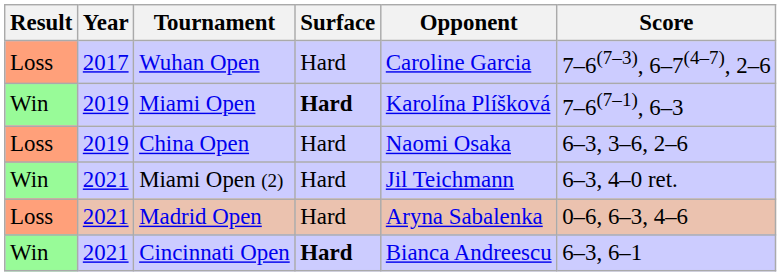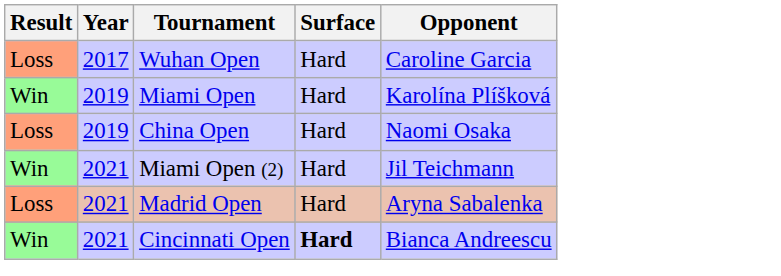 <table class="sortable wikitable">
 <tr>
 <th>Result</th>
 <th>Year</th>
 <th>Tournament</th>
 <th>Surface</th>
 <th>Opponent</th>
-<th class="unsortable">Score</th>
 </tr>
 <tr bgcolor=CCCCFF>
 <td style="background:#FFA07A;">Loss</td>
 <td><a href='#'>2017</a></td>
 <td><a href='#'>Wuhan Open</a></td>
 <td>Hard</td>
 <td> <a href='#'>Caroline Garcia</a></td>
-<td>7–6<sup>(7–3)</sup>, 6–7<sup>(4–7)</sup>, 2–6</td>
 </tr>
 <tr bgcolor=CCCCFF>
 <td bgcolor=98FB98>Win</td>
 <td><a href='#'>2019</a></td>
 <td><a href='#'>Miami Open</a></td>
-<td><strong>Hard</strong></td>
+<td>Hard</td>
 <td> <a href='#'>Karolína Plíšková</a></td>
-<td>7–6<sup>(7–1)</sup>, 6–3</td>
 </tr>
 <tr bgcolor=CCCCFF>
 <td bgcolor=FFA07A>Loss</td>
 <td><a href='#'>2019</a></td>
 <td><a href='#'>China Open</a></td>
 <td>Hard</td>
 <td> <a href='#'>Naomi Osaka</a></td>
-<td>6–3, 3–6, 2–6</td>
 </tr>
 <tr bgcolor=CCCCFF>
 <td bgcolor=98FB98>Win</td>
 <td><a href='#'>2021</a></td>
 <td>Miami Open <small>(2)</small></td>
 <td>Hard</td>
 <td> <a href='#'>Jil Teichmann</a></td>
-<td>6–3, 4–0 ret.</td>
 </tr>
 <tr bgcolor=EBC2AF>
 <td style="background:#ffa07a;">Loss</td>
 <td><a href='#'>2021</a></td>
 <td><a href='#'>Madrid Open</a></td>
 <td>Hard</td>
 <td> <a href='#'>Aryna Sabalenka</a></td>
-<td>0–6, 6–3, 4–6</td>
 </tr>
 <tr bgcolor=CCCCFF>
 <td bgcolor=98FB98>Win</td>
 <td><a href='#'>2021</a></td>
 <td><a href='#'>Cincinnati Open</a></td>
 <td><strong>Hard</strong></td>
 <td> <a href='#'>Bianca Andreescu</a></td>
-<td>6–3, 6–1</td>
 </tr>
 </table>
